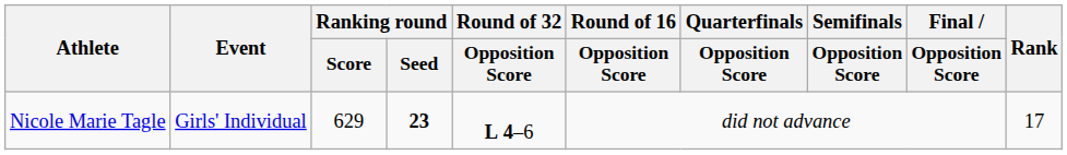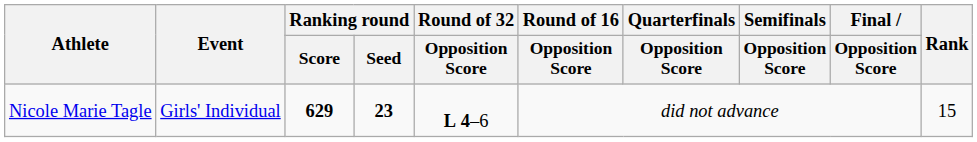 <table class="wikitable" style="font-size:90%;">
 <tr>
 <th rowspan="2">Athlete</th>
 <th rowspan="2">Event</th>
 <th colspan="2">Ranking round</th>
 <th>Round of 32</th>
 <th>Round of 16</th>
 <th>Quarterfinals</th>
 <th>Semifinals</th>
 <th>Final / </th>
 <th rowspan=2>Rank</th>
 </tr>
 <tr style="font-size:95%">
 <th>Score</th>
 <th>Seed</th>
 <th>Opposition<br>Score</th>
 <th>Opposition<br>Score</th>
 <th>Opposition<br>Score</th>
 <th>Opposition<br>Score</th>
 <th>Opposition<br>Score</th>
 </tr>
 <tr align=center>
 <td align=left><a href='#'>Nicole Marie Tagle</a></td>
 <td><a href='#'>Girls' Individual</a></td>
-<td>629</td>
+<td><strong>629</strong></td>
 <td><strong>23</strong></td>
 <td><small></small><br><strong>L</strong> <strong>4</strong>–6</td>
 <td colspan=4><em>did not advance</em></td>
-<td>17</td>
+<td>15</td>
 </tr>
 </table>
